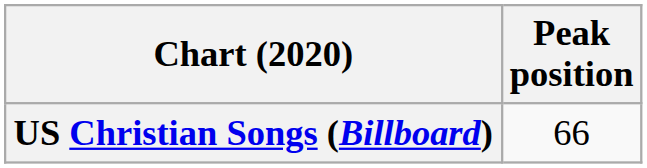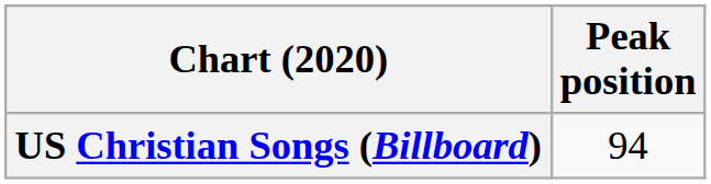 <table class="wikitable plainrowheaders" style="text-align:center">
 <tr>
 <th scope="col">Chart (2020)</th>
 <th scope="col">Peak<br>position</th>
 </tr>
 <tr>
 <th scope="row">US <a href='#'>Christian Songs</a> (<em><a href='#'>Billboard</a></em>)</th>
-<td>66</td>
+<td>94</td>
 </tr>
 </table>
